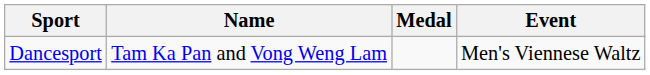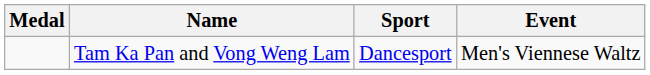 <table class="wikitable sortable">
 <tr>
+<th>Medal</th>
+<th>Name</th>
 <th>Sport</th>
-<th>Name</th>
-<th>Medal</th>
 <th>Event</th>
 </tr>
 <tr>
+<td></td>
+<td><a href='#'>Tam Ka Pan</a> and <a href='#'>Vong Weng Lam</a></td>
 <td><a href='#'>Dancesport</a></td>
-<td><a href='#'>Tam Ka Pan</a> and <a href='#'>Vong Weng Lam</a></td>
-<td></td>
 <td>Men's Viennese Waltz</td>
 </tr>
 </table>
